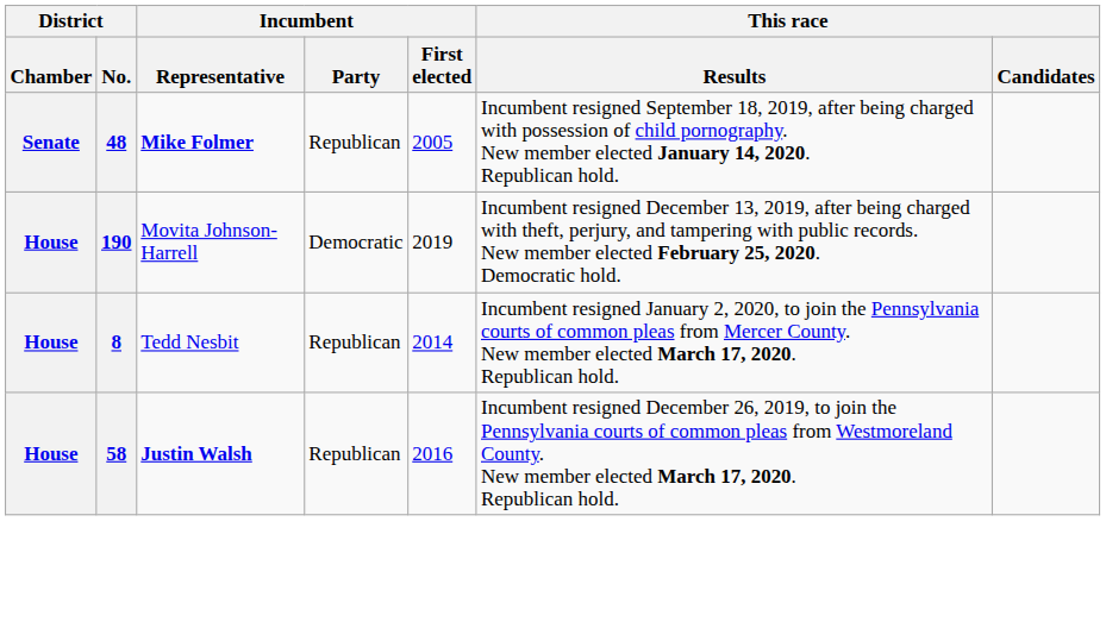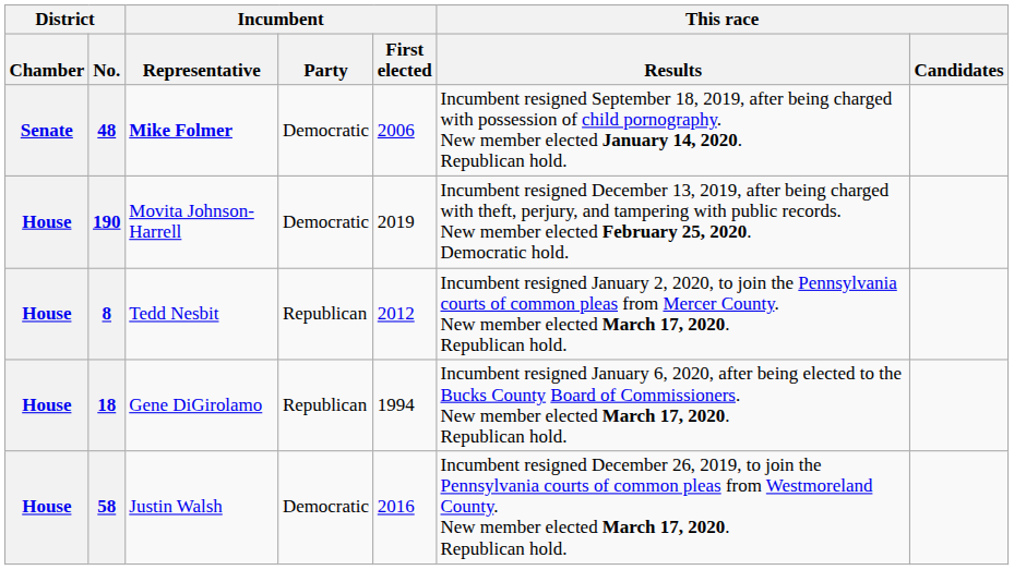 <table class="wikitable sortable">
 <tr valign=bottom>
 <th colspan="2">District</th>
 <th colspan="3">Incumbent</th>
 <th colspan="2">This race</th>
 </tr>
 <tr valign=bottom>
 <th>Chamber</th>
 <th>No.</th>
 <th>Representative</th>
 <th>Party</th>
 <th>First<br>elected</th>
 <th>Results</th>
 <th>Candidates</th>
 </tr>
 <tr>
 <th><a href='#'>Senate</a></th>
 <th><a href='#'>48</a></th>
 <td><strong><a href='#'>Mike Folmer</a></strong></td>
-<td>Republican</td>
-<td><a href='#'>2005</a></td>
+<td>Democratic</td>
+<td><a href='#'>2006</a></td>
 <td>Incumbent resigned September 18, 2019, after being charged with possession of <a href='#'>child pornography</a>.<br>New member elected <strong>January 14, 2020</strong>.<br>Republican hold.</td>
 <td nowrap></td>
 </tr>
 <tr>
 <th><a href='#'>House</a></th>
 <th><a href='#'>190</a></th>
 <td><a href='#'>Movita Johnson-Harrell</a></td>
 <td>Democratic</td>
 <td>2019<br></td>
 <td>Incumbent resigned December 13, 2019, after being charged with theft, perjury, and tampering with public records.<br>New member elected <strong>February 25, 2020</strong>.<br>Democratic hold.</td>
 <td nowrap></td>
 </tr>
 <tr>
 <th><a href='#'>House</a></th>
 <th><a href='#'>8</a></th>
 <td><a href='#'>Tedd Nesbit</a></td>
 <td>Republican</td>
-<td><a href='#'>2014</a></td>
+<td><a href='#'>2012</a></td>
 <td>Incumbent resigned January 2, 2020, to join the <a href='#'>Pennsylvania courts of common pleas</a> from <a href='#'>Mercer County</a>.<br>New member elected <strong>March 17, 2020</strong>.<br>Republican hold.</td>
 <td nowrap></td>
 </tr>
 <tr>
 <th><a href='#'>House</a></th>
+<th><a href='#'>18</a></th>
+<td><a href='#'>Gene DiGirolamo</a></td>
+<td>Republican</td>
+<td>1994</td>
+<td>Incumbent resigned January 6, 2020, after being elected to the <a href='#'>Bucks County</a> <a href='#'>Board of Commissioners</a>.<br>New member elected <strong>March 17, 2020</strong>.<br>Republican hold.</td>
+<td nowrap></td>
+</tr>
+<tr>
+<th><a href='#'>House</a></th>
 <th><a href='#'>58</a></th>
-<td><strong><a href='#'>Justin Walsh</a></strong></td>
-<td>Republican</td>
+<td><a href='#'>Justin Walsh</a></td>
+<td>Democratic</td>
 <td><a href='#'>2016</a></td>
 <td>Incumbent resigned December 26, 2019, to join the <a href='#'>Pennsylvania courts of common pleas</a> from <a href='#'>Westmoreland County</a>.<br>New member elected <strong>March 17, 2020</strong>.<br>Republican hold.</td>
 <td nowrap></td>
 </tr>
 </table>
